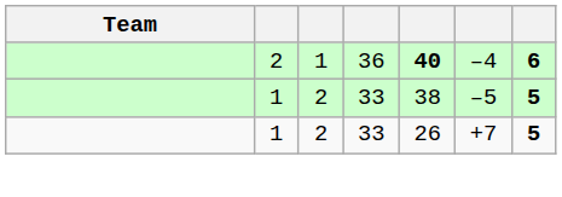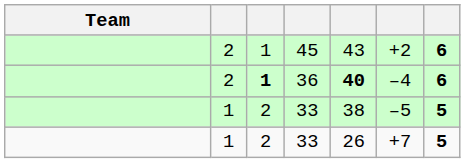 <table class="wikitable" style="text-align:center;">
 <tr>
 <th style="width:10.5em;">Team</th>
 <th style="width:1.5em;"></th>
 <th style="width:1.5em;"></th>
 <th style="width:2.0em;"></th>
 <th style="width:2.0em;"></th>
 <th style="width:2.0em;"></th>
 <th style="width:1.5em;"></th>
 </tr>
 <tr bgcolor=#cfc>
 <td align="left"></td>
 <td>2</td>
 <td>1</td>
+<td>45</td>
+<td>43</td>
+<td>+2</td>
+<td><strong>6</strong></td>
+</tr>
+<tr bgcolor=#cfc>
+<td align="left"></td>
+<td>2</td>
+<td><strong>1</strong></td>
 <td>36</td>
 <td><strong>40</strong></td>
 <td>–4</td>
 <td><strong>6</strong></td>
 </tr>
 <tr bgcolor=#cfc>
 <td align="left"></td>
 <td>1</td>
 <td>2</td>
 <td>33</td>
 <td>38</td>
 <td>–5</td>
 <td><strong>5</strong></td>
 </tr>
 <tr>
 <td align="left"></td>
 <td>1</td>
 <td>2</td>
 <td>33</td>
 <td>26</td>
 <td>+7</td>
 <td><strong>5</strong></td>
 </tr>
 </table>
